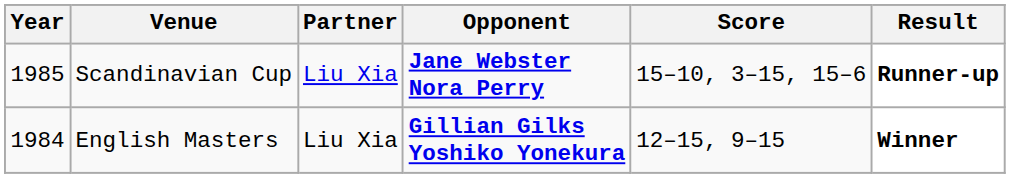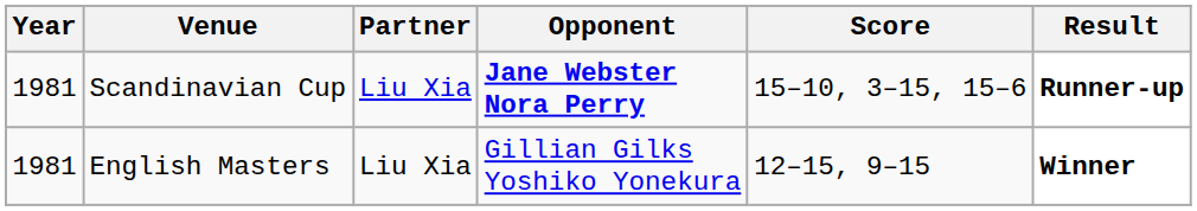 <table class="sortable wikitable" style="font-size: 90%;">
 <tr>
 <th>Year</th>
 <th>Venue</th>
 <th>Partner</th>
 <th>Opponent</th>
 <th>Score</th>
 <th>Result</th>
 </tr>
 <tr>
-<td align="center">1985</td>
+<td align="center">1981</td>
 <td align="left">Scandinavian Cup</td>
 <td align="left"> <a href='#'>Liu Xia</a></td>
 <td align="left"><strong> <a href='#'>Jane Webster</a> <br> <a href='#'>Nora Perry</a></strong></td>
 <td align="left">15–10, 3–15, 15–6</td>
 <td style="text-align:left; background:white"> <strong>Runner-up</strong></td>
 </tr>
 <tr>
-<td align="center">1984</td>
+<td align="center">1981</td>
 <td align="left">English Masters</td>
 <td align="left"> Liu Xia</td>
-<td align="left"><strong> <a href='#'>Gillian Gilks</a> <br> <a href='#'>Yoshiko Yonekura</a></strong></td>
+<td align="left"> <a href='#'>Gillian Gilks</a> <br> <a href='#'>Yoshiko Yonekura</a></td>
 <td align="left">12–15, 9–15</td>
 <td style="text-align:left; background:white"> <strong>Winner</strong></td>
 </tr>
 </table>
